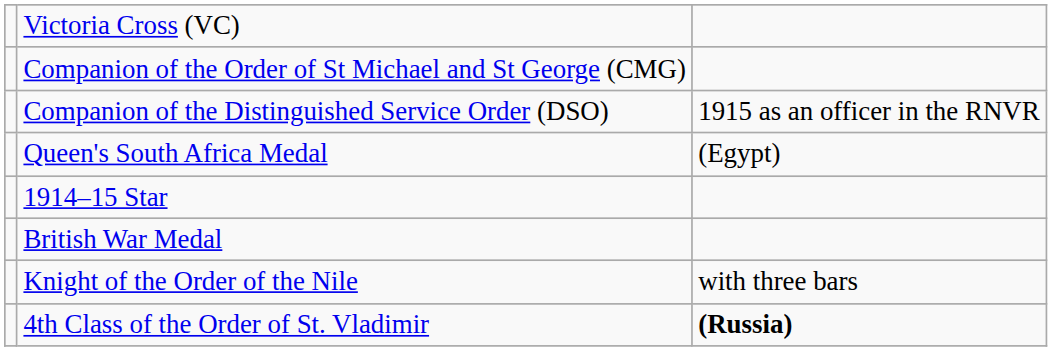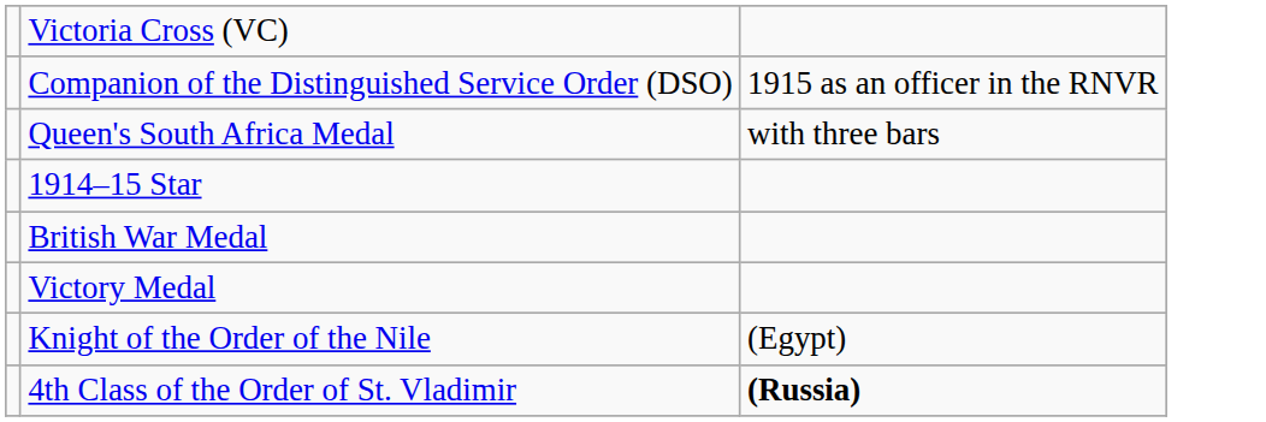 <table class="wikitable">
 <tr>
 <td></td>
 <td><a href='#'>Victoria Cross</a> (VC)</td>
-<td></td>
-</tr>
-<tr>
-<td></td>
-<td><a href='#'>Companion of the Order of St Michael and St George</a> (CMG)</td>
 <td></td>
 </tr>
 <tr>
 <td></td>
 <td><a href='#'>Companion of the Distinguished Service Order</a> (DSO)</td>
 <td>1915 as an officer in the RNVR</td>
 </tr>
 <tr>
 <td></td>
 <td><a href='#'>Queen's South Africa Medal</a></td>
-<td>(Egypt)</td>
+<td>with three bars</td>
 </tr>
 <tr>
 <td></td>
 <td><a href='#'>1914–15 Star</a></td>
 <td></td>
 </tr>
 <tr>
 <td></td>
 <td><a href='#'>British War Medal</a></td>
 <td></td>
 </tr>
 <tr>
 <td></td>
+<td><a href='#'>Victory Medal</a></td>
+<td></td>
+</tr>
+<tr>
+<td></td>
 <td><a href='#'>Knight of the Order of the Nile</a></td>
-<td>with three bars</td>
+<td>(Egypt)</td>
 </tr>
 <tr>
 <td></td>
 <td><a href='#'>4th Class of the Order of St. Vladimir</a></td>
 <td><strong>(Russia)</strong></td>
 </tr>
 </table>
